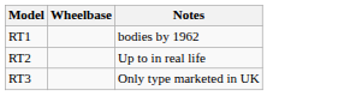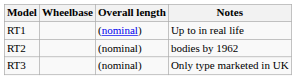 <table class="wikitable">
 <tr>
 <th>Model</th>
 <th>Wheelbase</th>
+<th>Overall length</th>
 <th>Notes</th>
 </tr>
 <tr>
 <td>RT1</td>
 <td></td>
-<td> bodies by 1962</td>
+<td> (<a href='#'>nominal</a>)</td>
+<td>Up to  in real life</td>
 </tr>
 <tr>
 <td>RT2</td>
 <td></td>
-<td>Up to  in real life</td>
+<td> (nominal)</td>
+<td> bodies by 1962</td>
 </tr>
 <tr>
 <td>RT3</td>
 <td></td>
+<td> (nominal)</td>
 <td>Only type marketed in UK</td>
 </tr>
 </table>
